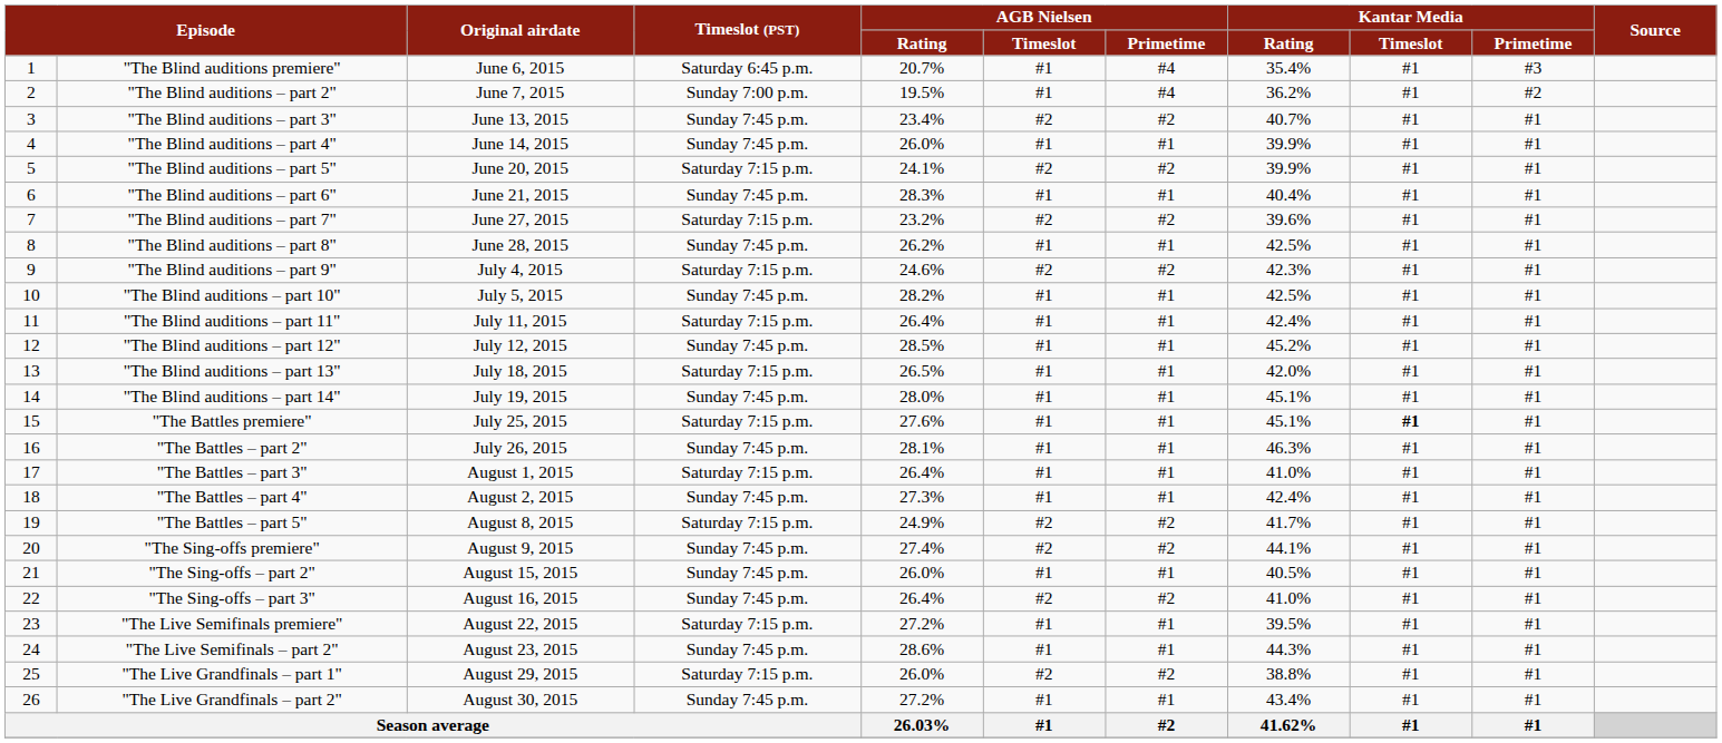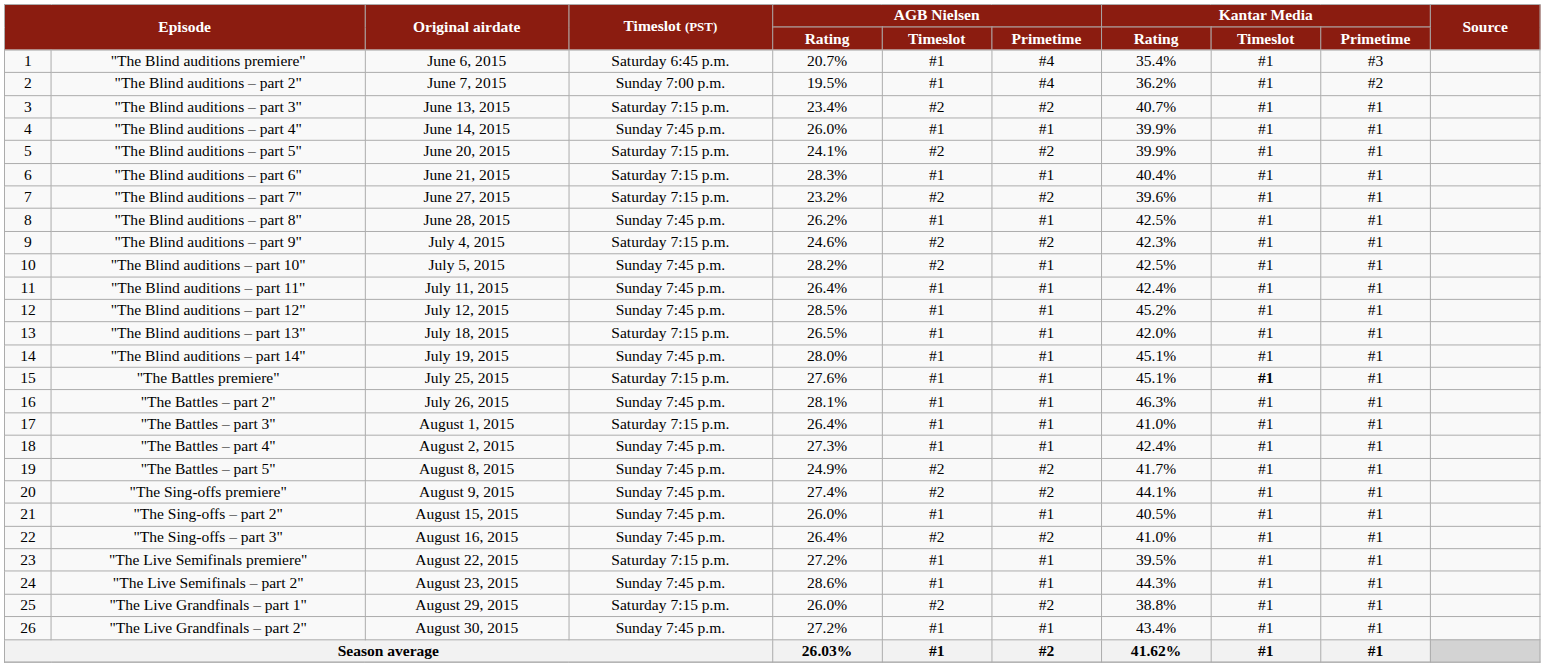 <table class="wikitable" style="text-align:center; background:#f9f9f9; line-height:16px; font-size:100%;" width="100%">
 <tr>
 <th style="background:#8b1c10; color:white;" rowspan="2" colspan="2" width="23%">Episode</th>
 <th style="background:#8b1c10; color:white;" rowspan="2" width="13%">Original airdate</th>
 <th style="background:#8b1c10; color:white;" rowspan="2" width="13%">Timeslot <small>(PST)</small></th>
 <th style="background:#8b1c10; color:white;" colspan="3" width="21%">AGB Nielsen</th>
 <th style="background:#8b1c10; color:white;" colspan="3" width="21%">Kantar Media</th>
 <th style="background:#8b1c10; color:white;" rowspan="2" width="07%">Source</th>
 </tr>
 <tr>
 <th style="background:#8b1c10; color:white;" width="07%">Rating</th>
 <th style="background:#8b1c10; color:white;" width="07%">Timeslot</th>
 <th style="background:#8b1c10; color:white;" width="07%">Primetime</th>
 <th style="background:#8b1c10; color:white;" width="07%">Rating</th>
 <th style="background:#8b1c10; color:white;" width="07%">Timeslot</th>
 <th style="background:#8b1c10; color:white;" width="07%">Primetime</th>
 </tr>
 <tr>
 <td width="03%">1</td>
 <td>"The Blind auditions premiere"</td>
 <td>June 6, 2015</td>
 <td>Saturday 6:45 p.m.</td>
 <td>20.7%</td>
 <td>#1</td>
 <td>#4</td>
 <td>35.4%</td>
 <td>#1</td>
 <td>#3</td>
 <td></td>
 </tr>
 <tr>
 <td width="03%">2</td>
 <td>"The Blind auditions – part 2"</td>
 <td>June 7, 2015</td>
 <td>Sunday 7:00 p.m.</td>
 <td>19.5%</td>
 <td>#1</td>
 <td>#4</td>
 <td>36.2%</td>
 <td>#1</td>
 <td>#2</td>
 <td></td>
 </tr>
 <tr>
 <td width="03%">3</td>
 <td>"The Blind auditions – part 3"</td>
 <td>June 13, 2015</td>
-<td>Sunday 7:45 p.m.</td>
+<td>Saturday 7:15 p.m.</td>
 <td>23.4%</td>
 <td>#2</td>
 <td>#2</td>
 <td>40.7%</td>
 <td>#1</td>
 <td>#1</td>
 <td></td>
 </tr>
 <tr>
 <td width="03%">4</td>
 <td>"The Blind auditions – part 4"</td>
 <td>June 14, 2015</td>
 <td>Sunday 7:45 p.m.</td>
 <td>26.0%</td>
 <td>#1</td>
 <td>#1</td>
 <td>39.9%</td>
 <td>#1</td>
 <td>#1</td>
 <td></td>
 </tr>
 <tr>
 <td width="03%">5</td>
 <td>"The Blind auditions – part 5"</td>
 <td>June 20, 2015</td>
 <td>Saturday 7:15 p.m.</td>
 <td>24.1%</td>
 <td>#2</td>
 <td>#2</td>
 <td>39.9%</td>
 <td>#1</td>
 <td>#1</td>
 <td></td>
 </tr>
 <tr>
 <td width="03%">6</td>
 <td>"The Blind auditions – part 6"</td>
 <td>June 21, 2015</td>
-<td>Sunday 7:45 p.m.</td>
+<td>Saturday 7:15 p.m.</td>
 <td>28.3%</td>
 <td>#1</td>
 <td>#1</td>
 <td>40.4%</td>
 <td>#1</td>
 <td>#1</td>
 <td></td>
 </tr>
 <tr>
 <td width="03%">7</td>
 <td>"The Blind auditions – part 7"</td>
 <td>June 27, 2015</td>
 <td>Saturday 7:15 p.m.</td>
 <td>23.2%</td>
 <td>#2</td>
 <td>#2</td>
 <td>39.6%</td>
 <td>#1</td>
 <td>#1</td>
 <td></td>
 </tr>
 <tr>
 <td width="03%">8</td>
 <td>"The Blind auditions – part 8"</td>
 <td>June 28, 2015</td>
 <td>Sunday 7:45 p.m.</td>
 <td>26.2%</td>
 <td>#1</td>
 <td>#1</td>
 <td>42.5%</td>
 <td>#1</td>
 <td>#1</td>
 <td></td>
 </tr>
 <tr>
 <td width="03%">9</td>
 <td>"The Blind auditions – part 9"</td>
 <td>July 4, 2015</td>
 <td>Saturday 7:15 p.m.</td>
 <td>24.6%</td>
 <td>#2</td>
 <td>#2</td>
 <td>42.3%</td>
 <td>#1</td>
 <td>#1</td>
 <td></td>
 </tr>
 <tr>
 <td width="03%">10</td>
 <td>"The Blind auditions – part 10"</td>
 <td>July 5, 2015</td>
 <td>Sunday 7:45 p.m.</td>
 <td>28.2%</td>
-<td>#1</td>
+<td>#2</td>
 <td>#1</td>
 <td>42.5%</td>
 <td>#1</td>
 <td>#1</td>
 <td></td>
 </tr>
 <tr>
 <td width="03%">11</td>
 <td>"The Blind auditions – part 11"</td>
 <td>July 11, 2015</td>
-<td>Saturday 7:15 p.m.</td>
+<td>Sunday 7:45 p.m.</td>
 <td>26.4%</td>
 <td>#1</td>
 <td>#1</td>
 <td>42.4%</td>
 <td>#1</td>
 <td>#1</td>
 <td></td>
 </tr>
 <tr>
 <td width="03%">12</td>
 <td>"The Blind auditions – part 12"</td>
 <td>July 12, 2015</td>
 <td>Sunday 7:45 p.m.</td>
 <td>28.5%</td>
 <td>#1</td>
 <td>#1</td>
 <td>45.2%</td>
 <td>#1</td>
 <td>#1</td>
 <td></td>
 </tr>
 <tr>
 <td width="03%">13</td>
 <td>"The Blind auditions – part 13"</td>
 <td>July 18, 2015</td>
 <td>Saturday 7:15 p.m.</td>
 <td>26.5%</td>
 <td>#1</td>
 <td>#1</td>
 <td>42.0%</td>
 <td>#1</td>
 <td>#1</td>
 <td></td>
 </tr>
 <tr>
 <td width="03%">14</td>
 <td>"The Blind auditions – part 14"</td>
 <td>July 19, 2015</td>
 <td>Sunday 7:45 p.m.</td>
 <td>28.0%</td>
 <td>#1</td>
 <td>#1</td>
 <td>45.1%</td>
 <td>#1</td>
 <td>#1</td>
 <td></td>
 </tr>
 <tr>
 <td width="03%">15</td>
 <td>"The Battles premiere"</td>
 <td>July 25, 2015</td>
 <td>Saturday 7:15 p.m.</td>
 <td>27.6%</td>
 <td>#1</td>
 <td>#1</td>
 <td>45.1%</td>
 <td><strong>#1</strong></td>
 <td>#1</td>
 <td></td>
 </tr>
 <tr>
 <td width="03%">16</td>
 <td>"The Battles – part 2"</td>
 <td>July 26, 2015</td>
 <td>Sunday 7:45 p.m.</td>
 <td>28.1%</td>
 <td>#1</td>
 <td>#1</td>
 <td>46.3%</td>
 <td>#1</td>
 <td>#1</td>
 <td></td>
 </tr>
 <tr>
 <td width="03%">17</td>
 <td>"The Battles – part 3"</td>
 <td>August 1, 2015</td>
 <td>Saturday 7:15 p.m.</td>
 <td>26.4%</td>
 <td>#1</td>
 <td>#1</td>
 <td>41.0%</td>
 <td>#1</td>
 <td>#1</td>
 <td></td>
 </tr>
 <tr>
 <td width="03%">18</td>
 <td>"The Battles – part 4"</td>
 <td>August 2, 2015</td>
 <td>Sunday 7:45 p.m.</td>
 <td>27.3%</td>
 <td>#1</td>
 <td>#1</td>
 <td>42.4%</td>
 <td>#1</td>
 <td>#1</td>
 <td></td>
 </tr>
 <tr>
 <td width="03%">19</td>
 <td>"The Battles – part 5"</td>
 <td>August 8, 2015</td>
-<td>Saturday 7:15 p.m.</td>
+<td>Sunday 7:45 p.m.</td>
 <td>24.9%</td>
 <td>#2</td>
 <td>#2</td>
 <td>41.7%</td>
 <td>#1</td>
 <td>#1</td>
 <td></td>
 </tr>
 <tr>
 <td width="03%">20</td>
 <td>"The Sing-offs premiere"</td>
 <td>August 9, 2015</td>
 <td>Sunday 7:45 p.m.</td>
 <td>27.4%</td>
 <td>#2</td>
 <td>#2</td>
 <td>44.1%</td>
 <td>#1</td>
 <td>#1</td>
 <td></td>
 </tr>
 <tr>
 <td width="03%">21</td>
 <td>"The Sing-offs – part 2"</td>
 <td>August 15, 2015</td>
 <td>Sunday 7:45 p.m.</td>
 <td>26.0%</td>
 <td>#1</td>
 <td>#1</td>
 <td>40.5%</td>
 <td>#1</td>
 <td>#1</td>
 <td></td>
 </tr>
 <tr>
 <td width="03%">22</td>
 <td>"The Sing-offs – part 3"</td>
 <td>August 16, 2015</td>
 <td>Sunday 7:45 p.m.</td>
 <td>26.4%</td>
 <td>#2</td>
 <td>#2</td>
 <td>41.0%</td>
 <td>#1</td>
 <td>#1</td>
 <td></td>
 </tr>
 <tr>
 <td width="03%">23</td>
 <td>"The Live Semifinals premiere"</td>
 <td>August 22, 2015</td>
 <td>Saturday 7:15 p.m.</td>
 <td>27.2%</td>
 <td>#1</td>
 <td>#1</td>
 <td>39.5%</td>
 <td>#1</td>
 <td>#1</td>
 <td></td>
 </tr>
 <tr>
 <td width="03%">24</td>
 <td>"The Live Semifinals – part 2"</td>
 <td>August 23, 2015</td>
 <td>Sunday 7:45 p.m.</td>
 <td>28.6%</td>
 <td>#1</td>
 <td>#1</td>
 <td>44.3%</td>
 <td>#1</td>
 <td>#1</td>
 <td></td>
 </tr>
 <tr>
 <td width="03%">25</td>
 <td>"The Live Grandfinals – part 1"</td>
 <td>August 29, 2015</td>
 <td>Saturday 7:15 p.m.</td>
 <td>26.0%</td>
 <td>#2</td>
 <td>#2</td>
 <td>38.8%</td>
 <td>#1</td>
 <td>#1</td>
 <td></td>
 </tr>
 <tr>
 <td width="03%">26</td>
 <td>"The Live Grandfinals – part 2"</td>
 <td>August 30, 2015</td>
 <td>Sunday 7:45 p.m.</td>
 <td>27.2%</td>
 <td>#1</td>
 <td>#1</td>
 <td>43.4%</td>
 <td>#1</td>
 <td>#1</td>
 <td></td>
 </tr>
 <tr>
 <th colspan="4">Season average</th>
 <th>26.03%</th>
 <th>#1</th>
 <th>#2</th>
 <th>41.62%</th>
 <th>#1</th>
 <th>#1</th>
 <th style="background:lightgrey;"></th>
 </tr>
 <tr>
 </tr>
 </table>
